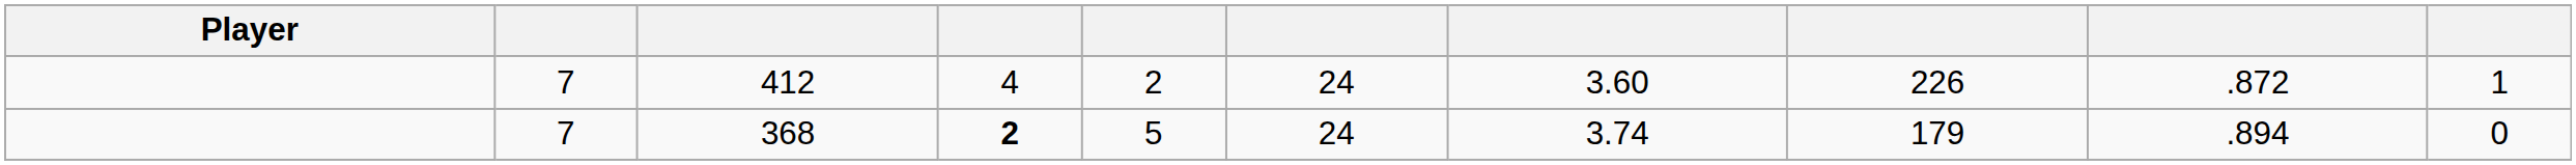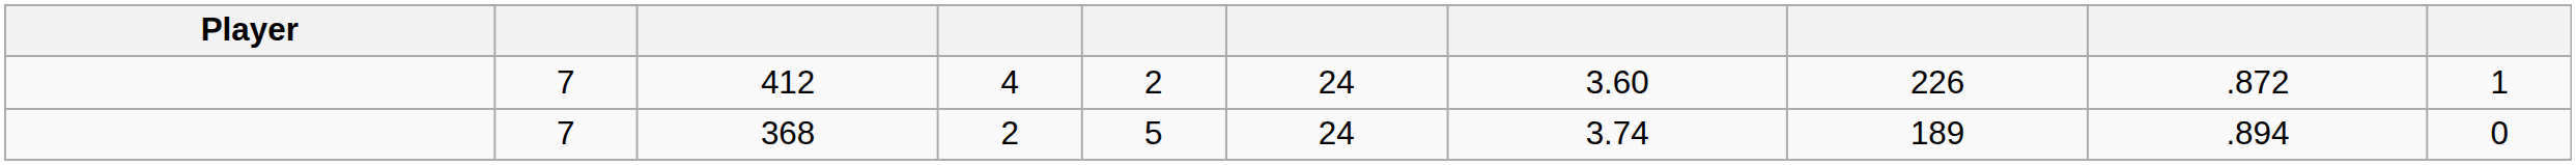 <table class="wikitable sortable" style="width:100%;">
 <tr style="text-align:center; background:#ddd;">
 <th>Player</th>
 <th></th>
 <th></th>
 <th></th>
 <th></th>
 <th></th>
 <th></th>
 <th></th>
 <th></th>
 <th></th>
 </tr>
 <tr align=center>
 <td></td>
 <td>7</td>
 <td>412</td>
 <td>4</td>
 <td>2</td>
 <td>24</td>
 <td>3.60</td>
 <td>226</td>
 <td>.872</td>
 <td>1</td>
 </tr>
 <tr align=center>
 <td></td>
 <td>7</td>
 <td>368</td>
-<td><strong>2</strong></td>
+<td>2</td>
 <td>5</td>
 <td>24</td>
 <td>3.74</td>
-<td>179</td>
+<td>189</td>
 <td>.894</td>
 <td>0</td>
 </tr>
 </table>
